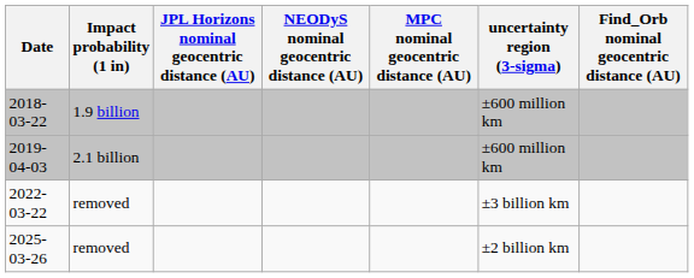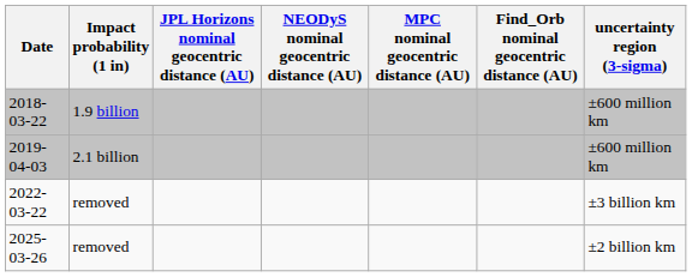 <table class="wikitable sortable" style="font-size: 0.9em;">
 <tr>
 <th>Date</th>
 <th>Impact<br>probability<br>(1 in)</th>
 <th><a href='#'>JPL Horizons</a><br><a href='#'>nominal</a> geocentric<br>distance (<a href='#'>AU</a>)</th>
 <th><a href='#'>NEODyS</a><br>nominal geocentric<br>distance (AU)</th>
 <th><a href='#'>MPC</a><br>nominal geocentric<br>distance (AU)</th>
+<th>Find_Orb<br>nominal geocentric<br>distance (AU)</th>
 <th>uncertainty<br>region<br>(<a href='#'>3-sigma</a>)</th>
-<th>Find_Orb<br>nominal geocentric<br>distance (AU)</th>
 </tr>
 <tr bgcolor=#c2c2c2>
 <td>2018-03-22</td>
 <td>1.9 <a href='#'>billion</a></td>
 <td></td>
 <td></td>
 <td></td>
+<td></td>
 <td>±600 million km</td>
-<td></td>
 </tr>
 <tr bgcolor=#c2c2c2>
 <td>2019-04-03</td>
 <td>2.1 billion</td>
 <td></td>
 <td></td>
 <td></td>
+<td></td>
 <td>±600 million km</td>
-<td></td>
 </tr>
 <tr>
 <td>2022-03-22</td>
 <td>removed</td>
 <td></td>
 <td></td>
 <td></td>
+<td></td>
 <td>±3 billion km</td>
-<td></td>
 </tr>
 <tr>
 <td>2025-03-26</td>
 <td>removed</td>
 <td></td>
 <td></td>
 <td></td>
+<td></td>
 <td>±2 billion km</td>
-<td></td>
 </tr>
 </table>
